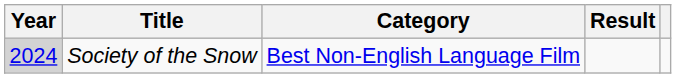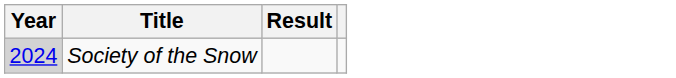 <table class="wikitable">
 <tr>
 <th>Year</th>
 <th>Title</th>
-<th>Category</th>
 <th>Result</th>
 <th></th>
 </tr>
 <tr>
 <td style="background: lightgrey;"><a href='#'>2024</a></td>
 <td><em>Society of the Snow</em></td>
-<td><a href='#'>Best Non-English Language Film</a></td>
 <td></td>
 <td></td>
 </tr>
 </table>
